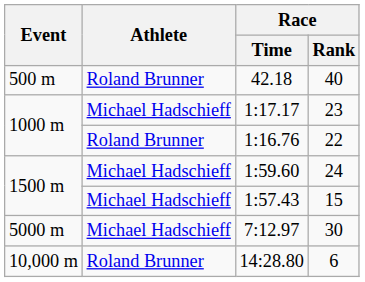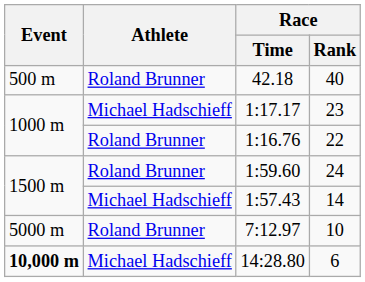 <table class="wikitable" border="1" style="font-size:90%">
 <tr>
 <th rowspan=2>Event</th>
 <th rowspan=2>Athlete</th>
 <th colspan=2>Race</th>
 </tr>
 <tr>
 <th>Time</th>
 <th>Rank</th>
 </tr>
 <tr>
 <td>500 m</td>
 <td><a href='#'>Roland Brunner</a></td>
 <td align=center>42.18</td>
 <td align=center>40</td>
 </tr>
 <tr>
 <td rowspan=2>1000 m</td>
 <td><a href='#'>Michael Hadschieff</a></td>
 <td align=center>1:17.17</td>
 <td align=center>23</td>
 </tr>
 <tr>
 <td><a href='#'>Roland Brunner</a></td>
 <td align=center>1:16.76</td>
 <td align=center>22</td>
 </tr>
 <tr>
 <td rowspan=2>1500 m</td>
-<td><a href='#'>Michael Hadschieff</a></td>
+<td><a href='#'>Roland Brunner</a></td>
 <td align=center>1:59.60</td>
 <td align=center>24</td>
 </tr>
 <tr>
 <td><a href='#'>Michael Hadschieff</a></td>
 <td align=center>1:57.43</td>
-<td align=center>15</td>
+<td align=center>14</td>
 </tr>
 <tr>
 <td>5000 m</td>
-<td><a href='#'>Michael Hadschieff</a></td>
+<td><a href='#'>Roland Brunner</a></td>
 <td align=center>7:12.97</td>
-<td align=center>30</td>
+<td align=center>10</td>
 </tr>
 <tr>
-<td>10,000 m</td>
-<td><a href='#'>Roland Brunner</a></td>
+<td><strong>10,000 m</strong></td>
+<td><a href='#'>Michael Hadschieff</a></td>
 <td align=center>14:28.80</td>
 <td align=center>6</td>
 </tr>
 </table>
